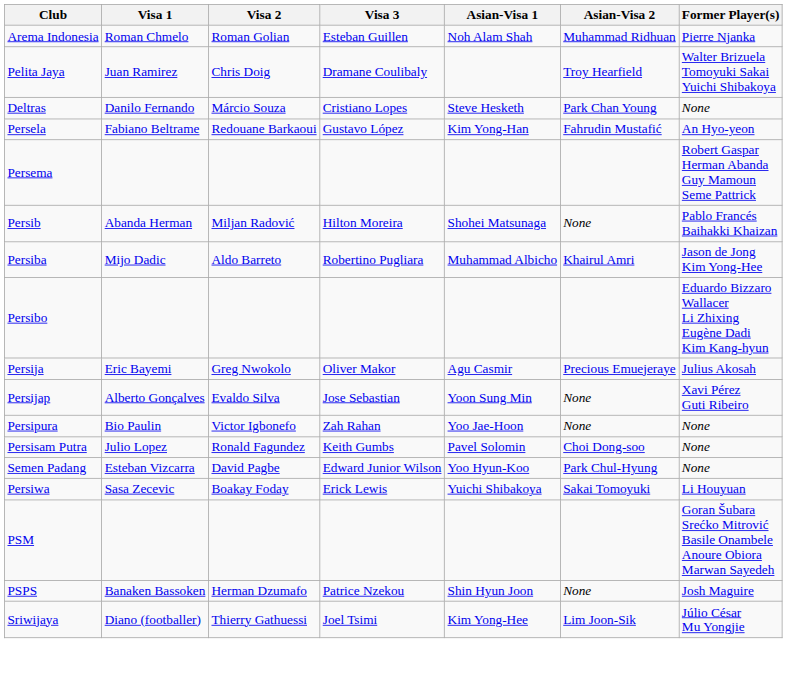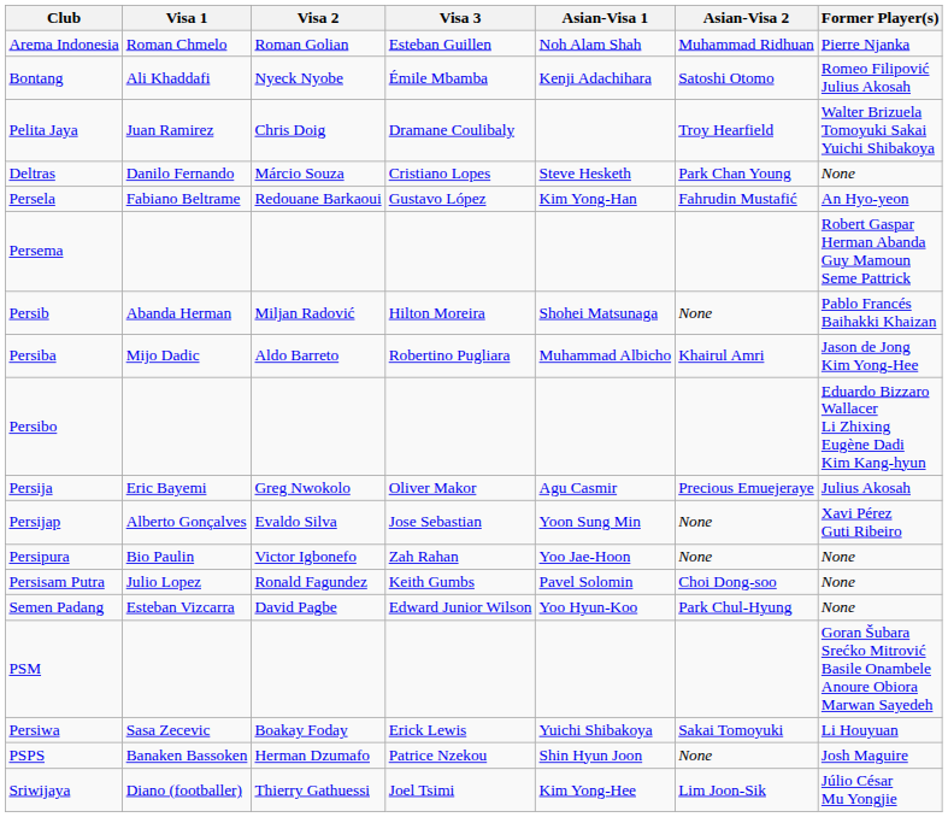 <table class="wikitable">
 <tr>
 <th>Club</th>
 <th>Visa 1</th>
 <th>Visa 2</th>
 <th>Visa 3</th>
 <th>Asian-Visa 1</th>
 <th>Asian-Visa 2</th>
 <th>Former Player(s)</th>
 </tr>
 <tr>
 <td><a href='#'>Arema Indonesia</a></td>
 <td> <a href='#'>Roman Chmelo</a></td>
 <td> <a href='#'>Roman Golian</a></td>
 <td> <a href='#'>Esteban Guillen</a></td>
 <td> <a href='#'>Noh Alam Shah</a></td>
 <td> <a href='#'>Muhammad Ridhuan</a></td>
 <td> <a href='#'>Pierre Njanka</a></td>
+</tr>
+<tr>
+<td><a href='#'>Bontang</a></td>
+<td> <a href='#'>Ali Khaddafi</a></td>
+<td> <a href='#'>Nyeck Nyobe</a></td>
+<td> <a href='#'>Émile Mbamba</a></td>
+<td> <a href='#'>Kenji Adachihara</a></td>
+<td> <a href='#'>Satoshi Otomo</a></td>
+<td> <a href='#'>Romeo Filipović</a> <br>  <a href='#'>Julius Akosah</a></td>
 </tr>
 <tr>
 <td><a href='#'>Pelita Jaya</a></td>
 <td> <a href='#'>Juan Ramirez</a></td>
 <td> <a href='#'>Chris Doig</a></td>
 <td> <a href='#'>Dramane Coulibaly</a></td>
 <td> </td>
 <td> <a href='#'>Troy Hearfield</a></td>
 <td> <a href='#'>Walter Brizuela</a> <br>  <a href='#'>Tomoyuki Sakai</a> <br>  <a href='#'>Yuichi Shibakoya</a></td>
 </tr>
 <tr>
 <td><a href='#'>Deltras</a></td>
 <td> <a href='#'>Danilo Fernando</a></td>
 <td> <a href='#'>Márcio Souza</a></td>
 <td> <a href='#'>Cristiano Lopes</a></td>
 <td> <a href='#'>Steve Hesketh</a></td>
 <td> <a href='#'>Park Chan Young</a></td>
 <td><em>None</em></td>
 </tr>
 <tr>
 <td><a href='#'>Persela</a></td>
 <td> <a href='#'>Fabiano Beltrame</a></td>
 <td>  <a href='#'>Redouane Barkaoui</a></td>
 <td> <a href='#'>Gustavo López</a></td>
 <td> <a href='#'>Kim Yong-Han</a></td>
 <td> <a href='#'>Fahrudin Mustafić</a></td>
 <td> <a href='#'>An Hyo-yeon</a></td>
 </tr>
 <tr>
 <td><a href='#'>Persema</a></td>
 <td></td>
 <td></td>
 <td></td>
 <td></td>
 <td></td>
 <td> <a href='#'>Robert Gaspar</a> <br>  <a href='#'>Herman Abanda</a> <br>  <a href='#'>Guy Mamoun</a> <br>  <a href='#'>Seme Pattrick</a></td>
 </tr>
 <tr>
 <td><a href='#'>Persib</a></td>
 <td> <a href='#'>Abanda Herman</a></td>
 <td> <a href='#'>Miljan Radović</a></td>
 <td> <a href='#'>Hilton Moreira</a></td>
 <td> <a href='#'>Shohei Matsunaga</a></td>
 <td><em>None</em></td>
 <td> <a href='#'>Pablo Francés</a> <br>  <a href='#'>Baihakki Khaizan</a></td>
 </tr>
 <tr>
 <td><a href='#'>Persiba</a></td>
 <td> <a href='#'>Mijo Dadic</a></td>
 <td> <a href='#'>Aldo Barreto</a></td>
 <td> <a href='#'>Robertino Pugliara</a></td>
 <td> <a href='#'>Muhammad Albicho</a></td>
 <td> <a href='#'>Khairul Amri</a></td>
 <td> <a href='#'>Jason de Jong</a> <br>  <a href='#'>Kim Yong-Hee</a></td>
 </tr>
 <tr>
 <td><a href='#'>Persibo</a></td>
 <td></td>
 <td></td>
 <td></td>
 <td></td>
 <td></td>
 <td> <a href='#'>Eduardo Bizzaro</a> <br>  <a href='#'>Wallacer</a> <br>  <a href='#'>Li Zhixing</a> <br>  <a href='#'>Eugène Dadi</a> <br>  <a href='#'>Kim Kang-hyun</a></td>
 </tr>
 <tr>
 <td><a href='#'>Persija</a></td>
 <td> <a href='#'>Eric Bayemi</a></td>
 <td> <a href='#'>Greg Nwokolo</a></td>
 <td> <a href='#'>Oliver Makor</a></td>
 <td> <a href='#'>Agu Casmir</a></td>
 <td> <a href='#'>Precious Emuejeraye</a></td>
 <td> <a href='#'>Julius Akosah</a></td>
 </tr>
 <tr>
 <td><a href='#'>Persijap</a></td>
 <td> <a href='#'>Alberto Gonçalves</a></td>
 <td> <a href='#'>Evaldo Silva</a></td>
 <td>  <a href='#'>Jose Sebastian</a></td>
 <td> <a href='#'>Yoon Sung Min</a></td>
 <td><em>None</em></td>
 <td> <a href='#'>Xavi Pérez</a> <br>  <a href='#'>Guti Ribeiro</a></td>
 </tr>
 <tr>
 <td><a href='#'>Persipura</a></td>
 <td> <a href='#'>Bio Paulin</a></td>
 <td> <a href='#'>Victor Igbonefo</a></td>
 <td> <a href='#'>Zah Rahan</a></td>
 <td> <a href='#'>Yoo Jae-Hoon</a></td>
 <td><em>None</em></td>
 <td><em>None</em></td>
 </tr>
 <tr>
 <td><a href='#'>Persisam Putra</a></td>
 <td> <a href='#'>Julio Lopez</a></td>
 <td> <a href='#'>Ronald Fagundez</a></td>
 <td> <a href='#'>Keith Gumbs</a></td>
 <td> <a href='#'>Pavel Solomin</a></td>
 <td> <a href='#'>Choi Dong-soo</a></td>
 <td><em>None</em></td>
 </tr>
 <tr>
 <td><a href='#'>Semen Padang</a></td>
 <td> <a href='#'>Esteban Vizcarra</a></td>
 <td> <a href='#'>David Pagbe</a></td>
 <td> <a href='#'>Edward Junior Wilson</a></td>
 <td> <a href='#'>Yoo Hyun-Koo</a></td>
 <td> <a href='#'>Park Chul-Hyung</a></td>
 <td><em>None</em></td>
 </tr>
 <tr>
+<td><a href='#'>PSM</a></td>
+<td></td>
+<td></td>
+<td></td>
+<td></td>
+<td></td>
+<td> <a href='#'>Goran Šubara</a> <br>  <a href='#'>Srećko Mitrović</a> <br>  <a href='#'>Basile Onambele</a> <br>  <a href='#'>Anoure Obiora</a> <br>  <a href='#'>Marwan Sayedeh</a></td>
+</tr>
+<tr>
 <td><a href='#'>Persiwa</a></td>
 <td> <a href='#'>Sasa Zecevic</a></td>
 <td> <a href='#'>Boakay Foday</a></td>
 <td> <a href='#'>Erick Lewis</a></td>
 <td> <a href='#'>Yuichi Shibakoya</a></td>
 <td> <a href='#'>Sakai Tomoyuki</a></td>
 <td> <a href='#'>Li Houyuan</a></td>
-</tr>
-<tr>
-<td><a href='#'>PSM</a></td>
-<td></td>
-<td></td>
-<td></td>
-<td></td>
-<td></td>
-<td> <a href='#'>Goran Šubara</a> <br>  <a href='#'>Srećko Mitrović</a> <br>  <a href='#'>Basile Onambele</a> <br>  <a href='#'>Anoure Obiora</a> <br>  <a href='#'>Marwan Sayedeh</a></td>
 </tr>
 <tr>
 <td><a href='#'>PSPS</a></td>
 <td> <a href='#'>Banaken Bassoken</a></td>
 <td> <a href='#'>Herman Dzumafo</a></td>
 <td> <a href='#'>Patrice Nzekou</a></td>
 <td>  <a href='#'>Shin Hyun Joon</a></td>
 <td><em>None</em></td>
 <td> <a href='#'>Josh Maguire</a></td>
 </tr>
 <tr>
 <td><a href='#'>Sriwijaya</a></td>
 <td> <a href='#'>Diano (footballer)</a></td>
 <td> <a href='#'>Thierry Gathuessi</a></td>
 <td> <a href='#'>Joel Tsimi</a></td>
 <td> <a href='#'>Kim Yong-Hee</a></td>
 <td> <a href='#'>Lim Joon-Sik</a></td>
 <td> <a href='#'>Júlio César</a> <br>  <a href='#'>Mu Yongjie</a></td>
 </tr>
 </table>
